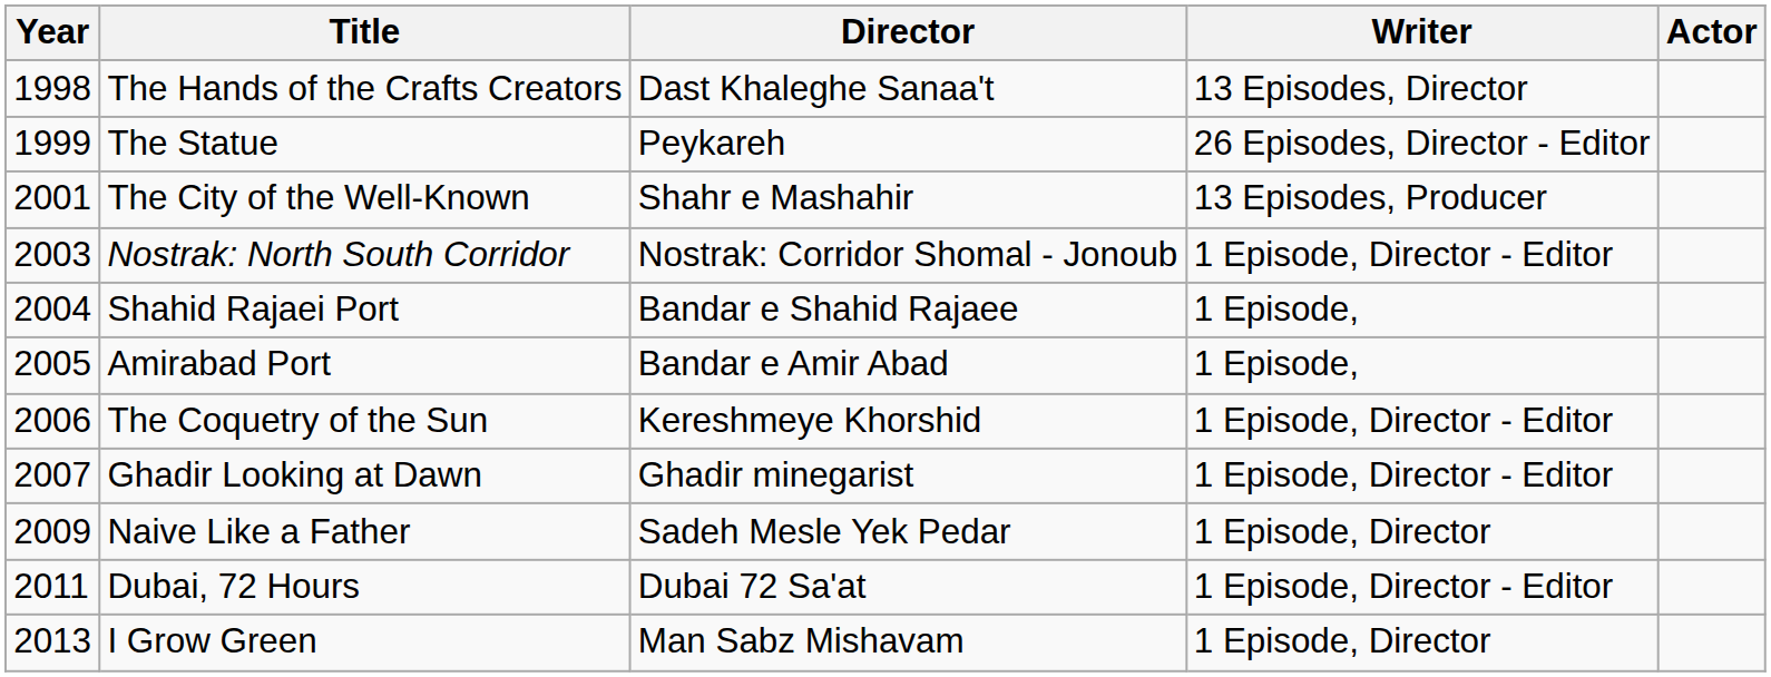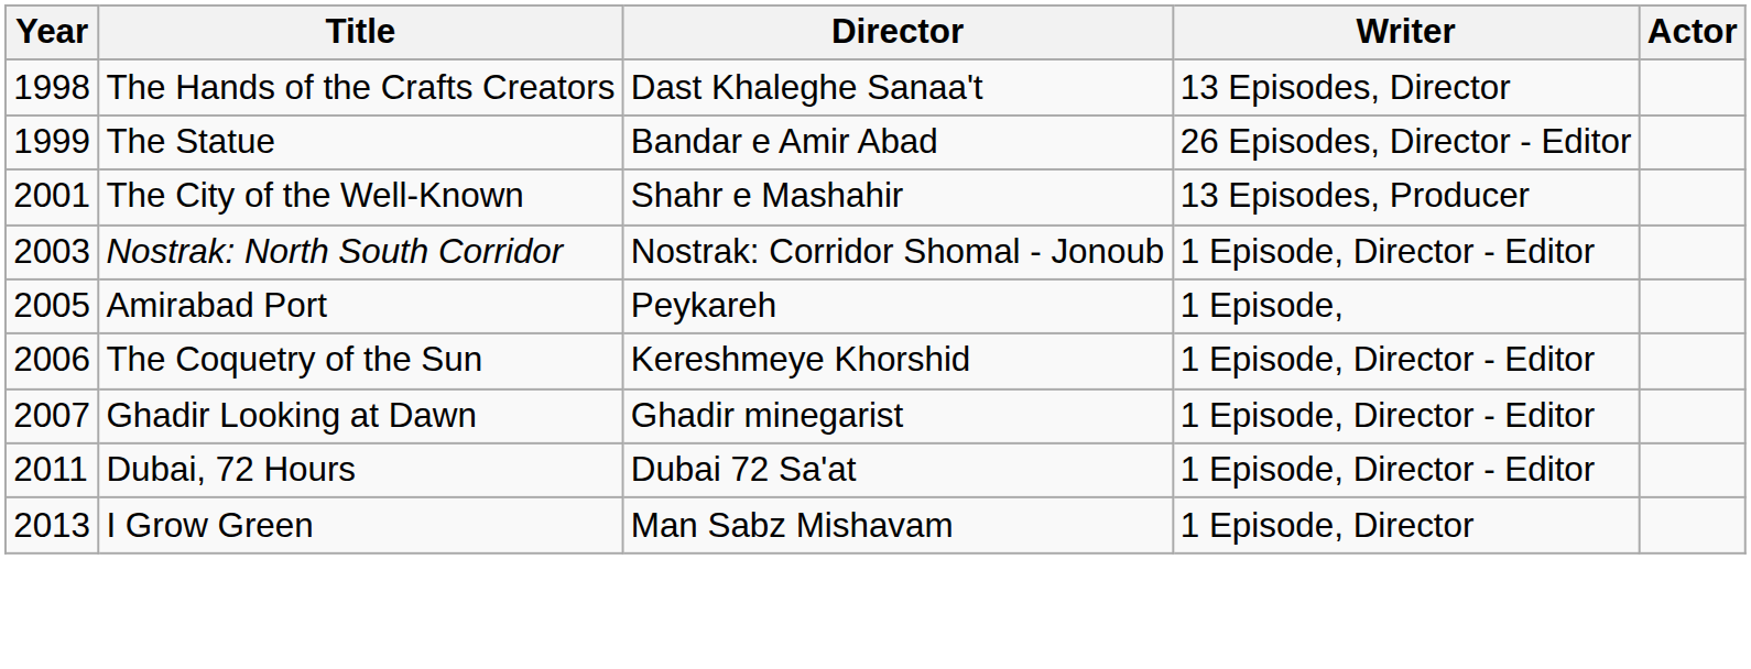 <table class="wikitable sortable">
 <tr>
 <th>Year</th>
 <th>Title</th>
 <th>Director</th>
 <th>Writer</th>
 <th>Actor</th>
 </tr>
 <tr>
 <td>1998</td>
 <td>The Hands of the Crafts Creators</td>
 <td>Dast Khaleghe Sanaa't</td>
 <td>13 Episodes, Director</td>
 <td></td>
 </tr>
 <tr>
 <td>1999</td>
 <td>The Statue</td>
-<td>Peykareh</td>
+<td>Bandar e Amir Abad</td>
 <td>26 Episodes, Director - Editor</td>
 <td></td>
 </tr>
 <tr>
 <td>2001</td>
 <td>The City of the Well-Known</td>
 <td>Shahr e Mashahir</td>
 <td>13 Episodes, Producer</td>
 <td></td>
 </tr>
 <tr>
 <td>2003</td>
 <td><em>Nostrak: North South Corridor</em></td>
 <td>Nostrak: Corridor Shomal - Jonoub</td>
 <td>1 Episode, Director - Editor</td>
 <td></td>
 </tr>
 <tr>
-<td>2004</td>
-<td>Shahid Rajaei Port</td>
-<td>Bandar e Shahid Rajaee</td>
-<td>1 Episode,</td>
-<td></td>
-</tr>
-<tr>
 <td>2005</td>
 <td>Amirabad Port</td>
-<td>Bandar e Amir Abad</td>
+<td>Peykareh</td>
 <td>1 Episode,</td>
 <td></td>
 </tr>
 <tr>
 <td>2006</td>
 <td>The Coquetry of the Sun</td>
 <td>Kereshmeye Khorshid</td>
 <td>1 Episode, Director - Editor</td>
 <td></td>
 </tr>
 <tr>
 <td>2007</td>
 <td>Ghadir Looking at Dawn</td>
 <td>Ghadir minegarist</td>
 <td>1 Episode, Director - Editor</td>
 <td></td>
 </tr>
 <tr>
-<td>2009</td>
-<td>Naive Like a Father</td>
-<td>Sadeh Mesle Yek Pedar</td>
-<td>1 Episode, Director</td>
-<td></td>
-</tr>
-<tr>
 <td>2011</td>
 <td>Dubai, 72 Hours</td>
 <td>Dubai 72 Sa'at</td>
 <td>1 Episode, Director - Editor</td>
 <td></td>
 </tr>
 <tr>
 <td>2013</td>
 <td>I Grow Green</td>
 <td>Man Sabz Mishavam</td>
 <td>1 Episode, Director</td>
 <td></td>
 </tr>
 </table>
